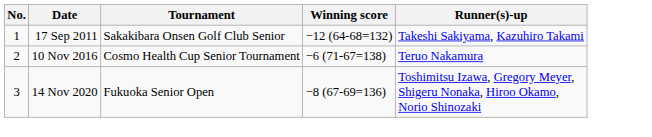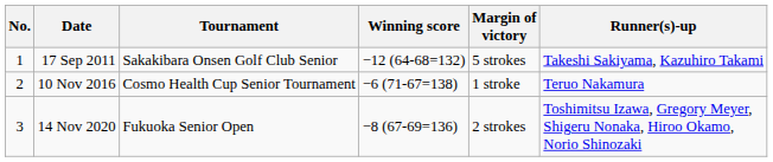 <table class="wikitable" style="font-size:95%;">
 <tr>
 <th>No.</th>
 <th>Date</th>
 <th>Tournament</th>
 <th>Winning score</th>
+<th>Margin of<br>victory</th>
 <th>Runner(s)-up</th>
 </tr>
 <tr>
 <td align=center>1</td>
 <td align=right>17 Sep 2011</td>
 <td>Sakakibara Onsen Golf Club Senior</td>
 <td>−12 (64-68=132)</td>
+<td>5 strokes</td>
 <td> <a href='#'>Takeshi Sakiyama</a>,  <a href='#'>Kazuhiro Takami</a></td>
 </tr>
 <tr>
 <td align=center>2</td>
 <td align=right>10 Nov 2016</td>
 <td>Cosmo Health Cup Senior Tournament</td>
 <td>−6 (71-67=138)</td>
+<td>1 stroke</td>
 <td> <a href='#'>Teruo Nakamura</a></td>
 </tr>
 <tr>
 <td align=center>3</td>
 <td align=right>14 Nov 2020</td>
 <td>Fukuoka Senior Open</td>
 <td>−8 (67-69=136)</td>
+<td>2 strokes</td>
 <td> <a href='#'>Toshimitsu Izawa</a>,  <a href='#'>Gregory Meyer</a>,<br> <a href='#'>Shigeru Nonaka</a>,  <a href='#'>Hiroo Okamo</a>,<br> <a href='#'>Norio Shinozaki</a></td>
 </tr>
 </table>
